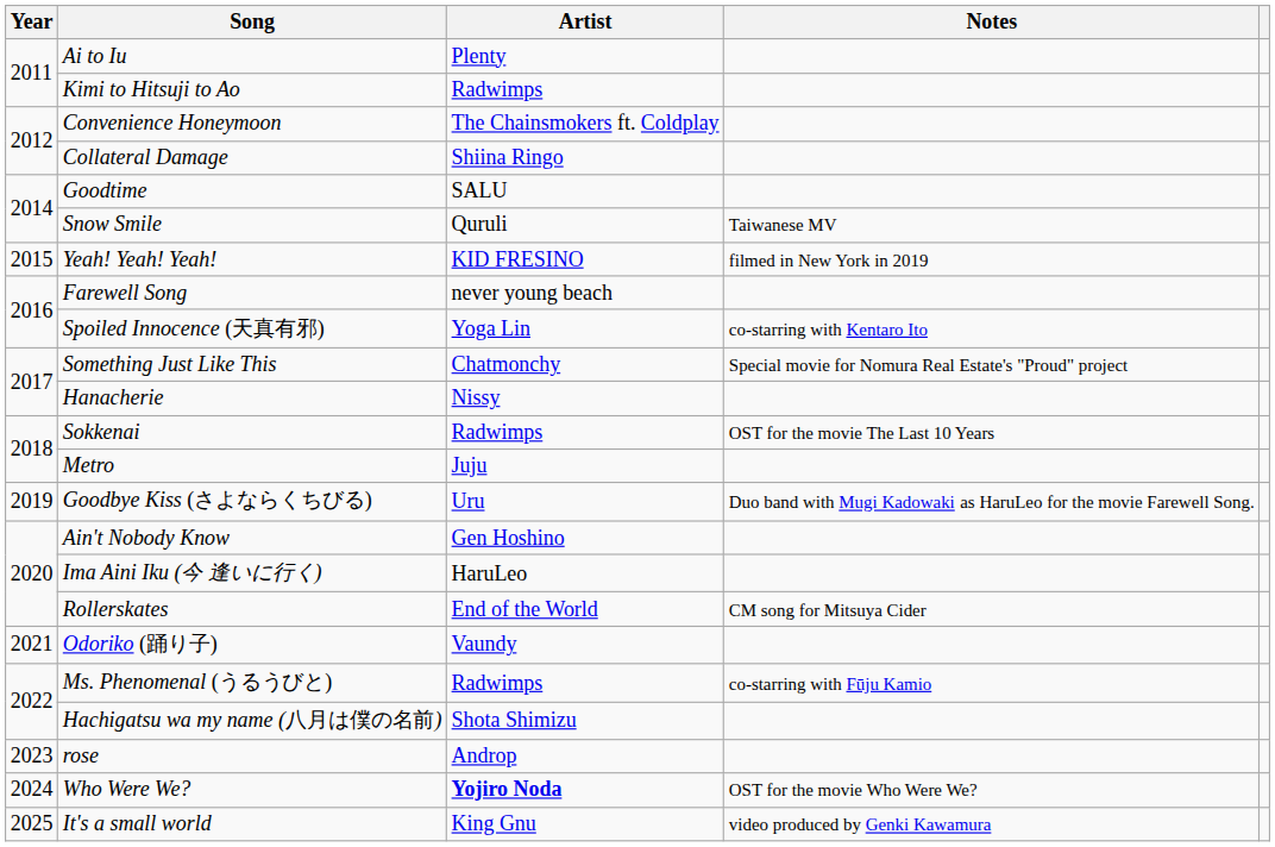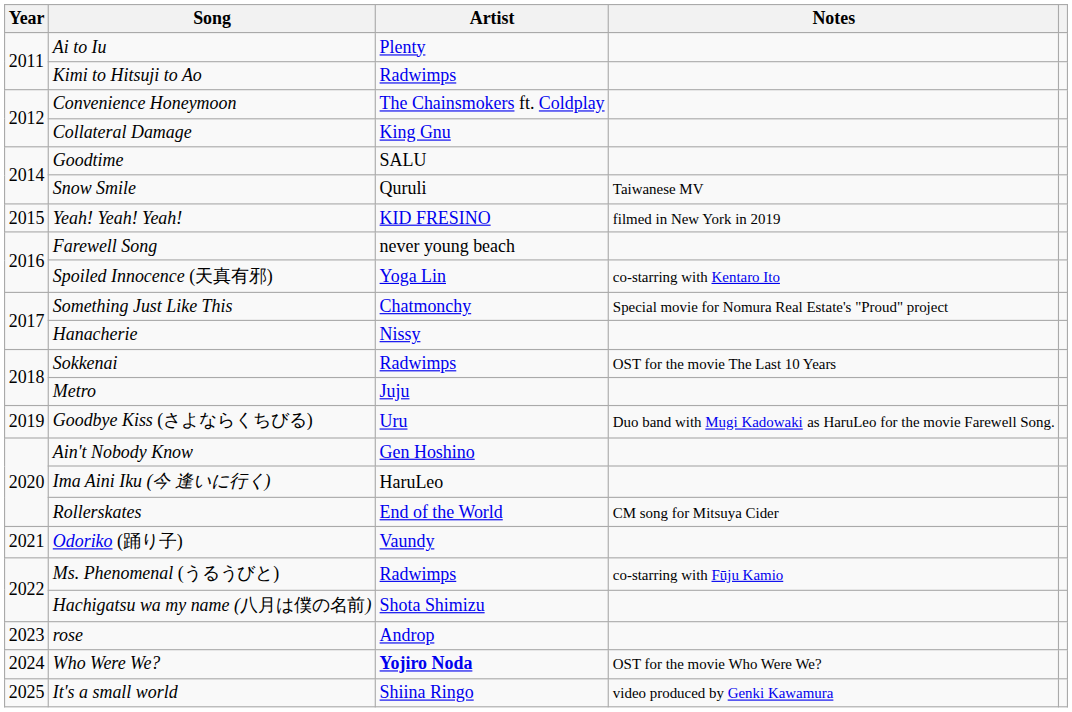 <table class="wikitable plainrowheaders sortable">
 <tr>
 <th>Year</th>
 <th>Song</th>
 <th>Artist</th>
 <th class="unsortable">Notes</th>
 <th class="unsortable"></th>
 </tr>
 <tr>
 <td rowspan="2">2011</td>
 <td><em>Ai to Iu</em></td>
 <td><a href='#'>Plenty</a></td>
 <td></td>
 <td></td>
 </tr>
 <tr>
 <td><em>Kimi to Hitsuji to Ao</em></td>
 <td><a href='#'>Radwimps</a></td>
 <td></td>
 <td></td>
 </tr>
 <tr>
 <td rowspan="2">2012</td>
 <td><em>Convenience Honeymoon</em></td>
 <td><a href='#'>The Chainsmokers</a> ft. <a href='#'>Coldplay</a></td>
 <td></td>
 <td></td>
 </tr>
 <tr>
 <td><em>Collateral Damage</em></td>
-<td><a href='#'>Shiina Ringo</a></td>
+<td><a href='#'>King Gnu</a></td>
 <td></td>
 <td></td>
 </tr>
 <tr>
 <td rowspan="2">2014</td>
 <td><em>Goodtime</em></td>
 <td>SALU</td>
 <td></td>
 <td></td>
 </tr>
 <tr>
 <td><em>Snow Smile</em></td>
 <td>Quruli</td>
 <td><small>Taiwanese MV</small></td>
 <td></td>
 </tr>
 <tr>
 <td>2015</td>
 <td><em>Yeah! Yeah! Yeah!</em></td>
 <td><a href='#'>KID FRESINO</a></td>
 <td><small>filmed in New York in 2019</small></td>
 <td></td>
 </tr>
 <tr>
 <td rowspan="2">2016</td>
 <td><em>Farewell Song</em></td>
 <td>never young beach</td>
 <td></td>
 <td></td>
 </tr>
 <tr>
 <td><em>Spoiled Innocence</em> (天真有邪)</td>
 <td><a href='#'>Yoga Lin</a></td>
 <td><small>co-starring with <a href='#'>Kentaro Ito</a></small></td>
 <td></td>
 </tr>
 <tr>
 <td rowspan="2">2017</td>
 <td><em>Something Just Like This</em></td>
 <td><a href='#'>Chatmonchy</a></td>
 <td><small>Special movie for Nomura Real Estate's "Proud" project</small></td>
 <td></td>
 </tr>
 <tr>
 <td><em>Hanacherie</em></td>
 <td><a href='#'>Nissy</a></td>
 <td></td>
 <td></td>
 </tr>
 <tr>
 <td rowspan="2">2018</td>
 <td><em>Sokkenai</em></td>
 <td><a href='#'>Radwimps</a></td>
 <td><small>OST for the movie The Last 10 Years</small></td>
 <td></td>
 </tr>
 <tr>
 <td><em>Metro</em></td>
 <td><a href='#'>Juju</a></td>
 <td></td>
 <td></td>
 </tr>
 <tr>
 <td>2019</td>
 <td><em>Goodbye Kiss</em> (さよならくちびる)</td>
 <td><a href='#'>Uru</a></td>
 <td><small>Duo band with <a href='#'>Mugi Kadowaki</a></small> <small>as HaruLeo for the movie Farewell Song.</small></td>
 <td></td>
 </tr>
 <tr>
 <td rowspan="3">2020</td>
 <td><em>Ain't Nobody Know</em></td>
 <td><a href='#'>Gen Hoshino</a></td>
 <td></td>
 <td></td>
 </tr>
 <tr>
 <td><em>Ima Aini Iku (今 逢いに行く)</em></td>
 <td>HaruLeo</td>
 <td></td>
 <td></td>
 </tr>
 <tr>
 <td><em>Rollerskates</em></td>
 <td><a href='#'>End of the World</a></td>
 <td><small>CM song for Mitsuya Cider</small></td>
 <td></td>
 </tr>
 <tr>
 <td>2021</td>
 <td><em><a href='#'>Odoriko</a></em> (踊り子)</td>
 <td><a href='#'>Vaundy</a></td>
 <td></td>
 <td></td>
 </tr>
 <tr>
 <td rowspan="2">2022</td>
 <td><em>Ms. Phenomenal</em> (うるうびと)</td>
 <td><a href='#'>Radwimps</a></td>
 <td><small>co-starring with <a href='#'>Fūju Kamio</a></small></td>
 <td></td>
 </tr>
 <tr>
 <td><em>Hachigatsu wa my name (</em>八月は僕の名前<em>)</em></td>
 <td><a href='#'>Shota Shimizu</a></td>
 <td></td>
 <td></td>
 </tr>
 <tr>
 <td>2023</td>
 <td><em>rose</em></td>
 <td><a href='#'>Androp</a></td>
 <td></td>
 <td></td>
 </tr>
 <tr>
 <td>2024</td>
 <td><em>Who Were We?</em></td>
 <td><strong><a href='#'>Yojiro Noda</a></strong></td>
 <td><small>OST for the movie Who Were We?</small></td>
 <td></td>
 </tr>
 <tr>
 <td>2025</td>
 <td><em>It's a small world</em></td>
-<td><a href='#'>King Gnu</a></td>
+<td><a href='#'>Shiina Ringo</a></td>
 <td><small>video produced by <a href='#'>Genki Kawamura</a></small></td>
 <td></td>
 </tr>
 </table>
